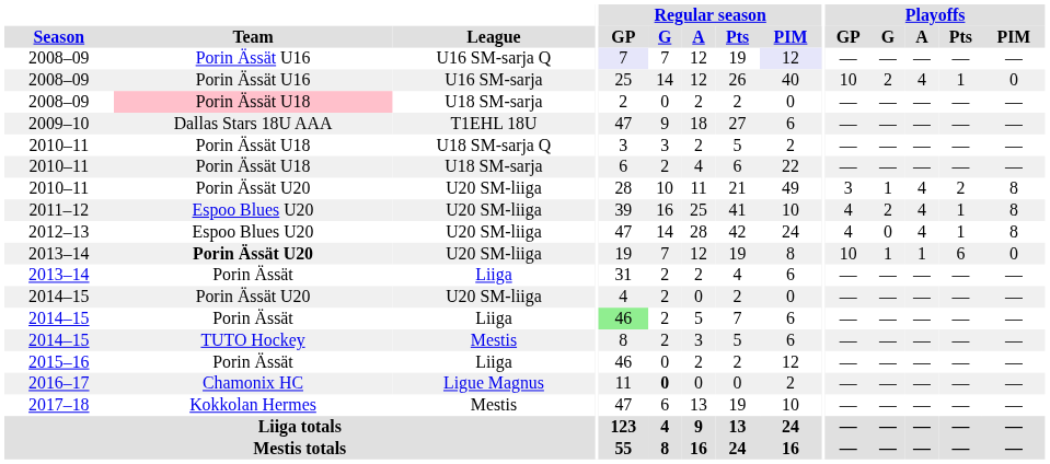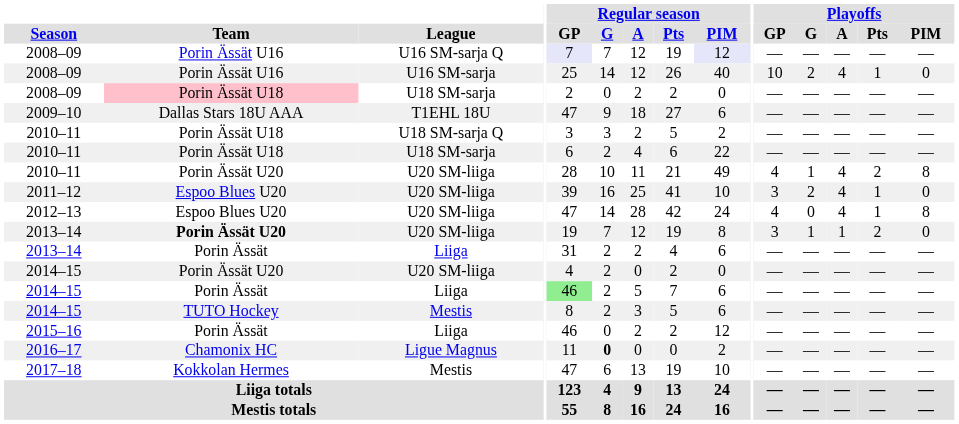 <table border="0" cellpadding="1" cellspacing="0" style="text-align:center; width:60em">
 <tr bgcolor="#e0e0e0">
 <th colspan="3" bgcolor="#ffffff"></th>
 <th rowspan="99" bgcolor="#ffffff"></th>
 <th colspan="5"><a href='#'>Regular season</a></th>
 <th rowspan="99" bgcolor="#ffffff"></th>
 <th colspan="5"><a href='#'>Playoffs</a></th>
 </tr>
 <tr bgcolor="#e0e0e0">
 <th><a href='#'>Season</a></th>
 <th>Team</th>
 <th>League</th>
 <th>GP</th>
 <th><a href='#'>G</a></th>
 <th><a href='#'>A</a></th>
 <th><a href='#'>Pts</a></th>
 <th><a href='#'>PIM</a></th>
 <th>GP</th>
 <th>G</th>
 <th>A</th>
 <th>Pts</th>
 <th>PIM</th>
 </tr>
 <tr>
 <td>2008–09</td>
 <td><a href='#'>Porin Ässät</a> U16</td>
 <td>U16 SM-sarja Q</td>
 <td style="background: lavender;">7</td>
 <td>7</td>
 <td>12</td>
 <td>19</td>
 <td style="background: lavender;">12</td>
 <td>—</td>
 <td>—</td>
 <td>—</td>
 <td>—</td>
 <td>—</td>
 </tr>
 <tr bgcolor="#f0f0f0">
 <td>2008–09</td>
 <td>Porin Ässät U16</td>
 <td>U16 SM-sarja</td>
 <td>25</td>
 <td>14</td>
 <td>12</td>
 <td>26</td>
 <td>40</td>
 <td>10</td>
 <td>2</td>
 <td>4</td>
 <td>1</td>
 <td>0</td>
 </tr>
 <tr>
 <td>2008–09</td>
 <td style="background: pink;">Porin Ässät U18</td>
 <td>U18 SM-sarja</td>
 <td>2</td>
 <td>0</td>
 <td>2</td>
 <td>2</td>
 <td>0</td>
 <td>—</td>
 <td>—</td>
 <td>—</td>
 <td>—</td>
 <td>—</td>
 </tr>
 <tr bgcolor="#f0f0f0">
 <td>2009–10</td>
 <td>Dallas Stars 18U AAA</td>
 <td>T1EHL 18U</td>
 <td>47</td>
 <td>9</td>
 <td>18</td>
 <td>27</td>
 <td>6</td>
 <td>—</td>
 <td>—</td>
 <td>—</td>
 <td>—</td>
 <td>—</td>
 </tr>
 <tr>
 <td>2010–11</td>
 <td>Porin Ässät U18</td>
 <td>U18 SM-sarja Q</td>
 <td>3</td>
 <td>3</td>
 <td>2</td>
 <td>5</td>
 <td>2</td>
 <td>—</td>
 <td>—</td>
 <td>—</td>
 <td>—</td>
 <td>—</td>
 </tr>
 <tr bgcolor="#f0f0f0">
 <td>2010–11</td>
 <td>Porin Ässät U18</td>
 <td>U18 SM-sarja</td>
 <td>6</td>
 <td>2</td>
 <td>4</td>
 <td>6</td>
 <td>22</td>
 <td>—</td>
 <td>—</td>
 <td>—</td>
 <td>—</td>
 <td>—</td>
 </tr>
 <tr>
 <td>2010–11</td>
 <td>Porin Ässät U20</td>
 <td>U20 SM-liiga</td>
 <td>28</td>
 <td>10</td>
 <td>11</td>
 <td>21</td>
 <td>49</td>
-<td>3</td>
+<td>4</td>
 <td>1</td>
 <td>4</td>
 <td>2</td>
 <td>8</td>
 </tr>
 <tr bgcolor="#f0f0f0">
 <td>2011–12</td>
 <td><a href='#'>Espoo Blues</a> U20</td>
 <td>U20 SM-liiga</td>
 <td>39</td>
 <td>16</td>
 <td>25</td>
 <td>41</td>
 <td>10</td>
-<td>4</td>
+<td>3</td>
 <td>2</td>
 <td>4</td>
 <td>1</td>
-<td>8</td>
+<td>0</td>
 </tr>
 <tr>
 <td>2012–13</td>
 <td>Espoo Blues U20</td>
 <td>U20 SM-liiga</td>
 <td>47</td>
 <td>14</td>
 <td>28</td>
 <td>42</td>
 <td>24</td>
 <td>4</td>
 <td>0</td>
 <td>4</td>
 <td>1</td>
 <td>8</td>
 </tr>
 <tr bgcolor="#f0f0f0">
 <td>2013–14</td>
 <td><strong>Porin Ässät U20</strong></td>
 <td>U20 SM-liiga</td>
 <td>19</td>
 <td>7</td>
 <td>12</td>
 <td>19</td>
 <td>8</td>
-<td>10</td>
+<td>3</td>
 <td>1</td>
 <td>1</td>
-<td>6</td>
+<td>2</td>
 <td>0</td>
 </tr>
 <tr>
 <td><a href='#'>2013–14</a></td>
 <td>Porin Ässät</td>
 <td><a href='#'>Liiga</a></td>
 <td>31</td>
 <td>2</td>
 <td>2</td>
 <td>4</td>
 <td>6</td>
 <td>—</td>
 <td>—</td>
 <td>—</td>
 <td>—</td>
 <td>—</td>
 </tr>
 <tr bgcolor="#f0f0f0">
 <td>2014–15</td>
 <td>Porin Ässät U20</td>
 <td>U20 SM-liiga</td>
 <td>4</td>
 <td>2</td>
 <td>0</td>
 <td>2</td>
 <td>0</td>
 <td>—</td>
 <td>—</td>
 <td>—</td>
 <td>—</td>
 <td>—</td>
 </tr>
 <tr>
 <td><a href='#'>2014–15</a></td>
 <td>Porin Ässät</td>
 <td>Liiga</td>
 <td style="background: lightgreen;">46</td>
 <td>2</td>
 <td>5</td>
 <td>7</td>
 <td>6</td>
 <td>—</td>
 <td>—</td>
 <td>—</td>
 <td>—</td>
 <td>—</td>
 </tr>
 <tr bgcolor="#f0f0f0">
 <td><a href='#'>2014–15</a></td>
 <td><a href='#'>TUTO Hockey</a></td>
 <td><a href='#'>Mestis</a></td>
 <td>8</td>
 <td>2</td>
 <td>3</td>
 <td>5</td>
 <td>6</td>
 <td>—</td>
 <td>—</td>
 <td>—</td>
 <td>—</td>
 <td>—</td>
 </tr>
 <tr>
 <td><a href='#'>2015–16</a></td>
 <td>Porin Ässät</td>
 <td>Liiga</td>
 <td>46</td>
 <td>0</td>
 <td>2</td>
 <td>2</td>
 <td>12</td>
 <td>—</td>
 <td>—</td>
 <td>—</td>
 <td>—</td>
 <td>—</td>
 </tr>
 <tr bgcolor="#f0f0f0">
 <td><a href='#'>2016–17</a></td>
 <td><a href='#'>Chamonix HC</a></td>
 <td><a href='#'>Ligue Magnus</a></td>
 <td>11</td>
 <td><strong>0</strong></td>
 <td>0</td>
 <td>0</td>
 <td>2</td>
 <td>—</td>
 <td>—</td>
 <td>—</td>
 <td>—</td>
 <td>—</td>
 </tr>
 <tr>
 <td><a href='#'>2017–18</a></td>
 <td><a href='#'>Kokkolan Hermes</a></td>
 <td>Mestis</td>
 <td>47</td>
 <td>6</td>
 <td>13</td>
 <td>19</td>
 <td>10</td>
 <td>—</td>
 <td>—</td>
 <td>—</td>
 <td>—</td>
 <td>—</td>
 </tr>
 <tr>
 </tr>
 <tr ALIGN="center" bgcolor="#e0e0e0">
 <th colspan="3">Liiga totals</th>
 <th ALIGN="center">123</th>
 <th ALIGN="center">4</th>
 <th ALIGN="center">9</th>
 <th ALIGN="center">13</th>
 <th ALIGN="center">24</th>
 <th ALIGN="center">—</th>
 <th ALIGN="center">—</th>
 <th ALIGN="center">—</th>
 <th ALIGN="center">—</th>
 <th ALIGN="center">—</th>
 </tr>
 <tr>
 </tr>
 <tr ALIGN="center" bgcolor="#e0e0e0">
 <th colspan="3">Mestis totals</th>
 <th ALIGN="center">55</th>
 <th ALIGN="center">8</th>
 <th ALIGN="center">16</th>
 <th ALIGN="center">24</th>
 <th ALIGN="center">16</th>
 <th ALIGN="center">—</th>
 <th ALIGN="center">—</th>
 <th ALIGN="center">—</th>
 <th ALIGN="center">—</th>
 <th ALIGN="center">—</th>
 </tr>
 </table>
